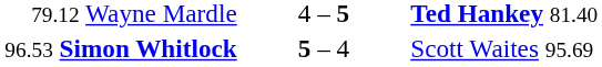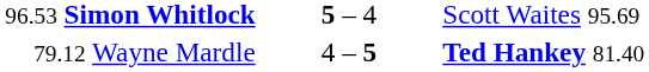 <table style="text-align:center">
 <tr>
 <th width=223></th>
 <th width=100></th>
 <th width=223></th>
 </tr>
 <tr>
+<td align=right><small>96.53</small> <strong><a href='#'>Simon Whitlock</a></strong> </td>
+<td><strong>5</strong> – 4</td>
+<td align=left> <a href='#'>Scott Waites</a> <small>95.69</small></td>
+</tr>
+<tr>
 <td align=right><small>79.12</small> <a href='#'>Wayne Mardle</a> </td>
 <td>4 – <strong>5</strong></td>
 <td align=left> <strong><a href='#'>Ted Hankey</a></strong> <small>81.40</small></td>
 </tr>
-<tr>
-<td align=right><small>96.53</small> <strong><a href='#'>Simon Whitlock</a></strong> </td>
-<td><strong>5</strong> – 4</td>
-<td align=left> <a href='#'>Scott Waites</a> <small>95.69</small></td>
-</tr>
 </table>
